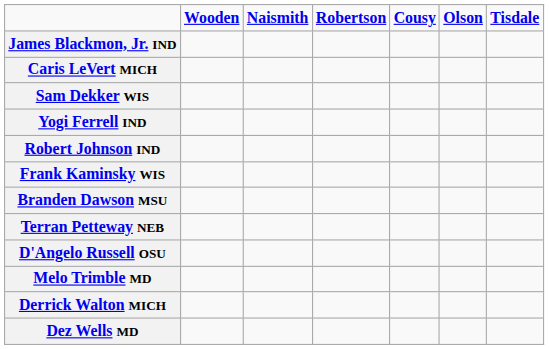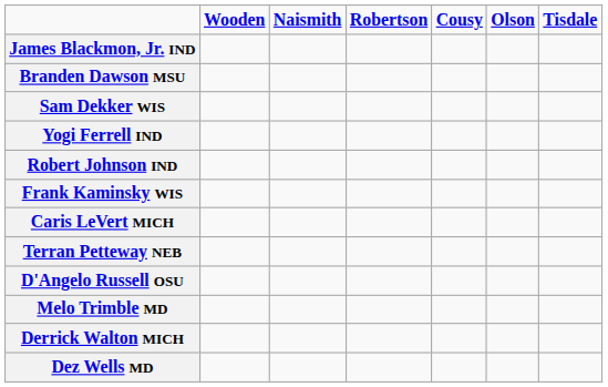 <table class="wikitable" style="white-space:nowrap; font-size:90%;">
 <tr>
 <td></td>
 <td><strong><a href='#'>Wooden</a></strong></td>
 <td><strong><a href='#'>Naismith</a></strong></td>
 <td><strong><a href='#'>Robertson</a></strong></td>
 <td><strong><a href='#'>Cousy</a></strong></td>
 <td><strong><a href='#'>Olson</a></strong></td>
 <td><strong><a href='#'>Tisdale</a></strong></td>
 </tr>
 <tr>
 <th><a href='#'>James Blackmon, Jr.</a> <small>IND</small></th>
 <td></td>
 <td></td>
 <td></td>
 <td></td>
 <td></td>
 <td></td>
 </tr>
 <tr>
-<th><a href='#'>Caris LeVert</a> <small>MICH</small></th>
+<th><a href='#'>Branden Dawson</a> <small>MSU</small></th>
 <td></td>
 <td></td>
 <td></td>
 <td></td>
 <td></td>
 <td></td>
 </tr>
 <tr>
 <th><a href='#'>Sam Dekker</a> <small>WIS</small></th>
 <td></td>
 <td></td>
 <td></td>
 <td></td>
 <td></td>
 <td></td>
 </tr>
 <tr>
 <th><a href='#'>Yogi Ferrell</a> <small>IND</small></th>
 <td></td>
 <td></td>
 <td></td>
 <td></td>
 <td></td>
 <td></td>
 </tr>
 <tr>
 <th><a href='#'>Robert Johnson</a> <small>IND</small></th>
 <td></td>
 <td></td>
 <td></td>
 <td></td>
 <td></td>
 <td></td>
 </tr>
 <tr>
 <th><a href='#'>Frank Kaminsky</a> <small>WIS</small></th>
 <td></td>
 <td></td>
 <td></td>
 <td></td>
 <td></td>
 <td></td>
 </tr>
 <tr>
-<th><a href='#'>Branden Dawson</a> <small>MSU</small></th>
+<th><a href='#'>Caris LeVert</a> <small>MICH</small></th>
 <td></td>
 <td></td>
 <td></td>
 <td></td>
 <td></td>
 <td></td>
 </tr>
 <tr>
 <th><a href='#'>Terran Petteway</a> <small>NEB</small></th>
 <td></td>
 <td></td>
 <td></td>
 <td></td>
 <td></td>
 <td></td>
 </tr>
 <tr>
 <th><a href='#'>D'Angelo Russell</a> <small>OSU</small></th>
 <td></td>
 <td></td>
 <td></td>
 <td></td>
 <td></td>
 <td></td>
 </tr>
 <tr>
 <th><a href='#'>Melo Trimble</a> <small>MD</small></th>
 <td></td>
 <td></td>
 <td></td>
 <td></td>
 <td></td>
 <td></td>
 </tr>
 <tr>
 <th><a href='#'>Derrick Walton</a> <small>MICH</small></th>
 <td></td>
 <td></td>
 <td></td>
 <td></td>
 <td></td>
 <td></td>
 </tr>
 <tr>
 <th><a href='#'>Dez Wells</a> <small>MD</small></th>
 <td></td>
 <td></td>
 <td></td>
 <td></td>
 <td></td>
 <td></td>
 </tr>
 </table>
